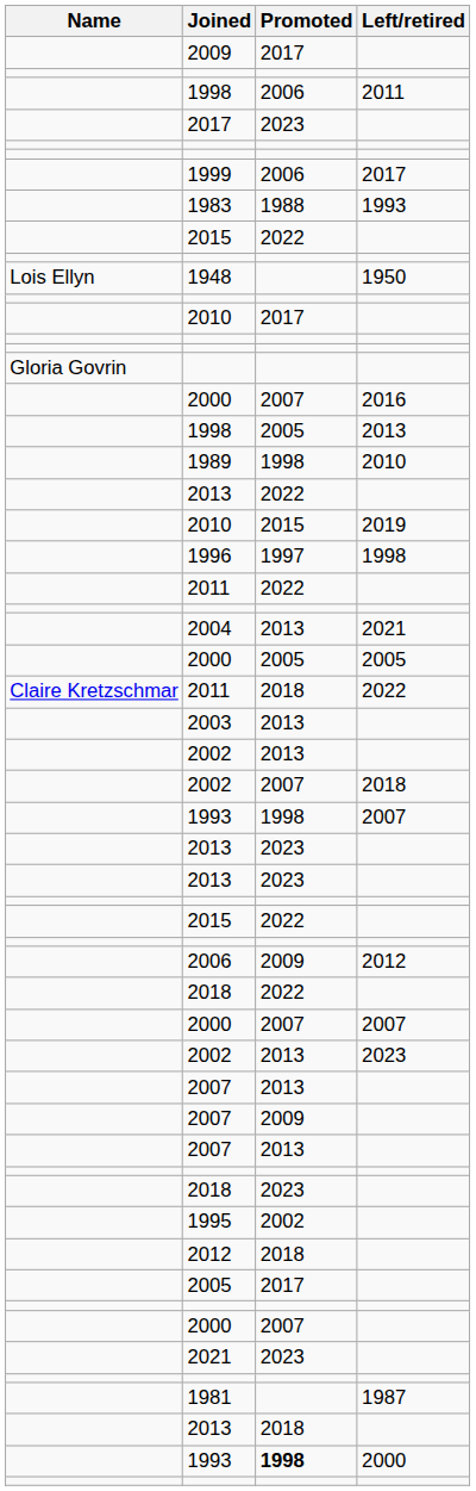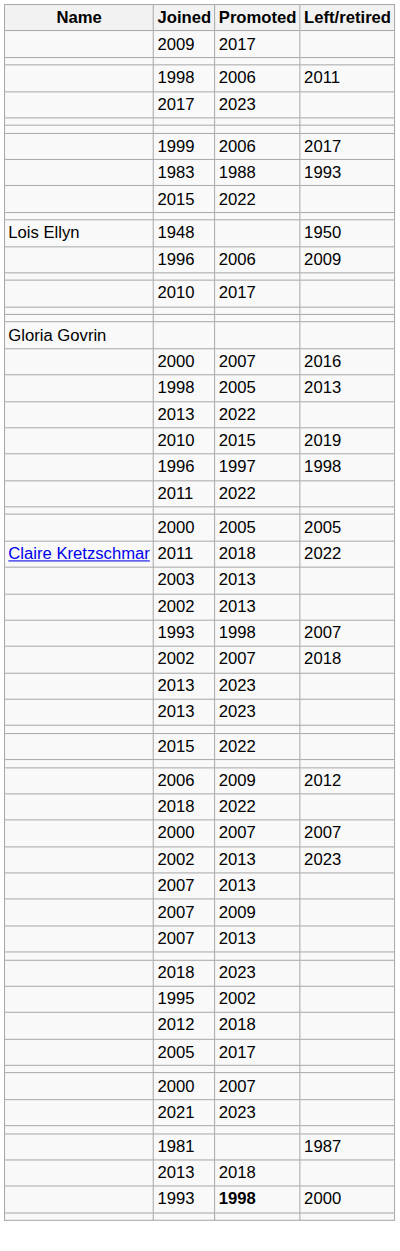 <table class="wikitable sortable">
 <tr>
 <th>Name</th>
 <th>Joined</th>
 <th>Promoted</th>
 <th>Left/retired</th>
 </tr>
 <tr>
 <td></td>
 <td>2009</td>
 <td>2017</td>
 <td></td>
 </tr>
 <tr>
 <td></td>
 <td></td>
 <td></td>
 <td></td>
 </tr>
 <tr>
 <td></td>
 <td>1998</td>
 <td>2006</td>
 <td>2011</td>
 </tr>
 <tr>
 <td></td>
 <td>2017</td>
 <td>2023</td>
 <td></td>
 </tr>
 <tr>
 <td></td>
 <td></td>
 <td></td>
 <td></td>
 </tr>
 <tr>
 <td></td>
 <td></td>
 <td></td>
 <td></td>
 </tr>
 <tr>
 <td></td>
 <td>1999</td>
 <td>2006</td>
 <td>2017</td>
 </tr>
 <tr>
 <td></td>
 <td>1983</td>
 <td>1988</td>
 <td>1993</td>
 </tr>
 <tr>
 <td></td>
 <td>2015</td>
 <td>2022</td>
 <td></td>
 </tr>
 <tr>
 <td></td>
 <td></td>
 <td></td>
 <td></td>
 </tr>
 <tr>
 <td>Lois Ellyn</td>
 <td>1948</td>
 <td></td>
 <td>1950</td>
 </tr>
 <tr>
 <td></td>
+<td>1996</td>
+<td>2006</td>
+<td>2009</td>
+</tr>
+<tr>
+<td></td>
 <td></td>
 <td></td>
 <td></td>
 </tr>
 <tr>
 <td></td>
 <td>2010</td>
 <td>2017</td>
 <td></td>
 </tr>
 <tr>
 <td></td>
 <td></td>
 <td></td>
 <td></td>
 </tr>
 <tr>
 <td></td>
 <td></td>
 <td></td>
 <td></td>
 </tr>
 <tr>
 <td>Gloria Govrin</td>
 <td></td>
 <td></td>
 <td></td>
 </tr>
 <tr>
 <td></td>
 <td>2000</td>
 <td>2007</td>
 <td>2016</td>
 </tr>
 <tr>
 <td></td>
 <td>1998</td>
 <td>2005</td>
 <td>2013</td>
 </tr>
 <tr>
 <td></td>
-<td>1989</td>
-<td>1998</td>
-<td>2010</td>
-</tr>
-<tr>
-<td></td>
 <td>2013</td>
 <td>2022</td>
 <td></td>
 </tr>
 <tr>
 <td></td>
 <td>2010</td>
 <td>2015</td>
 <td>2019</td>
 </tr>
 <tr>
 <td></td>
 <td>1996</td>
 <td>1997</td>
 <td>1998</td>
 </tr>
 <tr>
 <td></td>
 <td>2011</td>
 <td>2022</td>
 <td></td>
 </tr>
 <tr>
 <td></td>
 <td></td>
 <td></td>
 <td></td>
 </tr>
 <tr>
 <td></td>
-<td>2004</td>
-<td>2013</td>
-<td>2021</td>
-</tr>
-<tr>
-<td></td>
 <td>2000</td>
 <td>2005</td>
 <td>2005</td>
 </tr>
 <tr>
 <td><a href='#'>Claire Kretzschmar</a></td>
 <td>2011</td>
 <td>2018</td>
 <td>2022</td>
 </tr>
 <tr>
 <td></td>
 <td>2003</td>
 <td>2013</td>
 <td></td>
 </tr>
 <tr>
 <td></td>
 <td>2002</td>
 <td>2013</td>
 <td></td>
 </tr>
 <tr>
 <td></td>
+<td>1993</td>
+<td>1998</td>
+<td>2007</td>
+</tr>
+<tr>
+<td></td>
 <td>2002</td>
 <td>2007</td>
 <td>2018</td>
-</tr>
-<tr>
-<td></td>
-<td>1993</td>
-<td>1998</td>
-<td>2007</td>
 </tr>
 <tr>
 <td></td>
 <td>2013</td>
 <td>2023</td>
 <td></td>
 </tr>
 <tr>
 <td></td>
 <td>2013</td>
 <td>2023</td>
 <td></td>
 </tr>
 <tr>
 <td></td>
 <td></td>
 <td></td>
 <td></td>
 </tr>
 <tr>
 <td></td>
 <td>2015</td>
 <td>2022</td>
 <td></td>
 </tr>
 <tr>
 <td></td>
 <td></td>
 <td></td>
 <td></td>
 </tr>
 <tr>
 <td></td>
 <td>2006</td>
 <td>2009</td>
 <td>2012</td>
 </tr>
 <tr>
 <td></td>
 <td>2018</td>
 <td>2022</td>
 <td></td>
 </tr>
 <tr>
 <td></td>
 <td>2000</td>
 <td>2007</td>
 <td>2007</td>
 </tr>
 <tr>
 <td></td>
 <td>2002</td>
 <td>2013</td>
 <td>2023</td>
 </tr>
 <tr>
 <td></td>
 <td>2007</td>
 <td>2013</td>
 <td></td>
 </tr>
 <tr>
 <td></td>
 <td>2007</td>
 <td>2009</td>
 <td></td>
 </tr>
 <tr>
 <td></td>
 <td>2007</td>
 <td>2013</td>
 <td></td>
 </tr>
 <tr>
 <td></td>
 <td></td>
 <td></td>
 <td></td>
 </tr>
 <tr>
 <td></td>
 <td>2018</td>
 <td>2023</td>
 <td></td>
 </tr>
 <tr>
 <td></td>
 <td>1995</td>
 <td>2002</td>
 <td></td>
 </tr>
 <tr>
 <td></td>
 <td>2012</td>
 <td>2018</td>
 <td></td>
 </tr>
 <tr>
 <td></td>
 <td>2005</td>
 <td>2017</td>
 <td></td>
 </tr>
 <tr>
 <td></td>
 <td></td>
 <td></td>
 <td></td>
 </tr>
 <tr>
 <td></td>
 <td>2000</td>
 <td>2007</td>
 <td></td>
 </tr>
 <tr>
 <td></td>
 <td>2021</td>
 <td>2023</td>
 <td></td>
 </tr>
 <tr>
 <td></td>
 <td></td>
 <td></td>
 <td></td>
 </tr>
 <tr>
 <td></td>
 <td>1981</td>
 <td></td>
 <td>1987</td>
 </tr>
 <tr>
 <td></td>
 <td>2013</td>
 <td>2018</td>
 <td></td>
 </tr>
 <tr>
 <td></td>
 <td>1993</td>
 <td><strong>1998</strong></td>
 <td>2000</td>
 </tr>
 <tr>
 <td></td>
 <td></td>
 <td></td>
 <td></td>
 </tr>
 </table>
